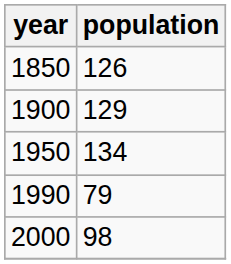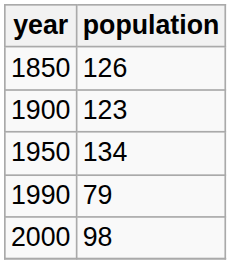 <table class="wikitable">
 <tr>
 <th>year</th>
 <th>population</th>
 </tr>
 <tr>
 <td>1850</td>
 <td>126</td>
 </tr>
 <tr>
 <td>1900</td>
-<td>129</td>
+<td>123</td>
 </tr>
 <tr>
 <td>1950</td>
 <td>134</td>
 </tr>
 <tr>
 <td>1990</td>
 <td>79</td>
 </tr>
 <tr>
 <td>2000</td>
 <td>98</td>
 </tr>
 <tr>
 </tr>
 </table>
